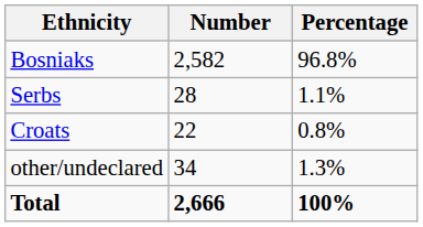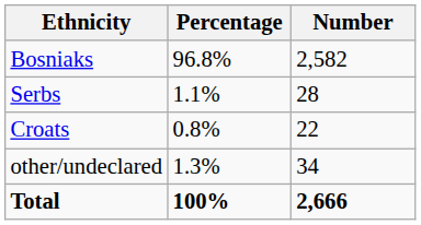 <table class="wikitable">
 <tr>
 <th width="100px">Ethnicity</th>
+<th width="80px">Percentage</th>
 <th width="80px">Number</th>
-<th width="80px">Percentage</th>
 </tr>
 <tr>
 <td><a href='#'>Bosniaks</a></td>
+<td>96.8%</td>
 <td>2,582</td>
-<td>96.8%</td>
 </tr>
 <tr>
 <td><a href='#'>Serbs</a></td>
+<td>1.1%</td>
 <td>28</td>
-<td>1.1%</td>
 </tr>
 <tr>
 <td><a href='#'>Croats</a></td>
+<td>0.8%</td>
 <td>22</td>
-<td>0.8%</td>
 </tr>
 <tr>
 <td>other/undeclared</td>
+<td>1.3%</td>
 <td>34</td>
-<td>1.3%</td>
 </tr>
 <tr>
 <td><strong>Total</strong></td>
+<td><strong>100%</strong></td>
 <td><strong>2,666</strong></td>
-<td><strong>100%</strong></td>
 </tr>
 </table>
